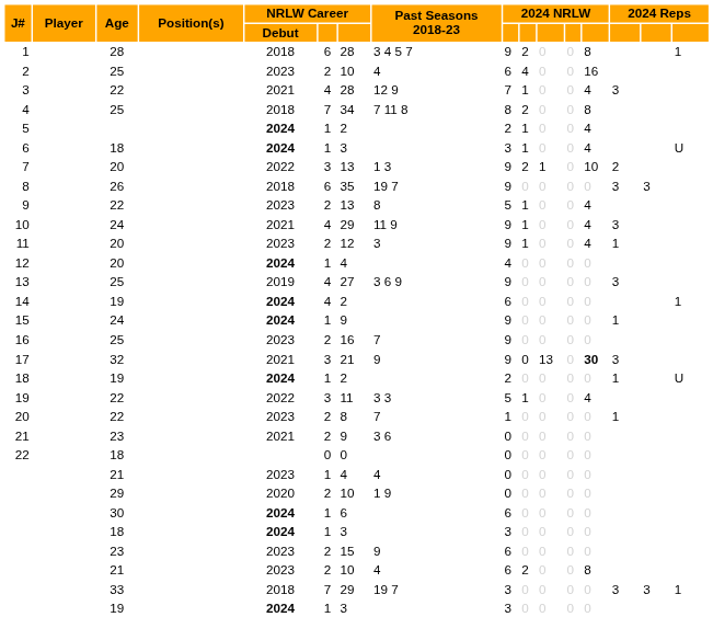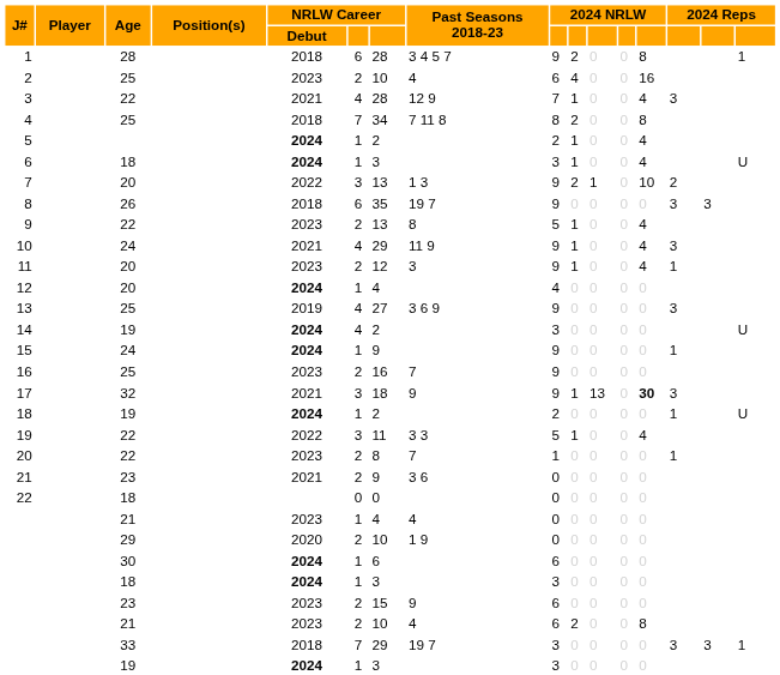 <table class="sortable" border="0" cellspacing="2" cellpadding="2" style="width:100%;" style="text-align:right;">
 <tr style="background:orange; color:black">
 <th rowspan=2>J#</th>
 <th rowspan=2 align=center>Player</th>
 <th rowspan=2>Age</th>
 <th rowspan=2>Position(s)</th>
 <th colspan=3 align=center>NRLW Career</th>
 <th rowspan=2 class="unsortable" align=center>Past Seasons<br>2018-23</th>
 <th colspan=5 align=center>2024 NRLW</th>
 <th colspan=3 align=center>2024 Reps</th>
 </tr>
 <tr style="background:orange; color:black">
 <th>Debut</th>
 <th></th>
 <th></th>
 <th></th>
 <th></th>
 <th class="unsortable"></th>
 <th class="unsortable"></th>
 <th></th>
 <th class="unsortable"></th>
 <th class="unsortable"></th>
 <th class="unsortable"></th>
 </tr>
 <tr>
 <td align=right>1</td>
 <td align=left></td>
 <td align=center>28</td>
 <td align=center></td>
 <td align=center>2018</td>
 <td align=center>6</td>
 <td>28</td>
 <td align=left> 3  4  5  7</td>
 <td align=left> 9</td>
 <td>2</td>
 <td style="color:lightgray">0</td>
 <td style="color:lightgray">0</td>
 <td>8</td>
 <td></td>
 <td></td>
 <td> 1</td>
 </tr>
 <tr>
 <td align=right>2</td>
 <td align=left></td>
 <td align=center>25</td>
 <td align=center></td>
 <td align=center>2023</td>
 <td align=center>2</td>
 <td>10</td>
 <td align=left> 4</td>
 <td align=left> 6</td>
 <td>4</td>
 <td style="color:lightgray">0</td>
 <td style="color:lightgray">0</td>
 <td>16</td>
 <td></td>
 <td></td>
 <td></td>
 </tr>
 <tr>
 <td align=right>3</td>
 <td align=left></td>
 <td align=center>22</td>
 <td align=center></td>
 <td align=center>2021</td>
 <td align=center>4</td>
 <td>28</td>
 <td align=left> 12  9</td>
 <td align=left> 7</td>
 <td>1</td>
 <td style="color:lightgray">0</td>
 <td style="color:lightgray">0</td>
 <td>4</td>
 <td> 3</td>
 <td></td>
 <td></td>
 </tr>
 <tr>
 <td align=right>4</td>
 <td align=left></td>
 <td align=center>25</td>
 <td align=center></td>
 <td align=center>2018</td>
 <td align=center>7</td>
 <td>34</td>
 <td align=left> 7  11  8</td>
 <td align=left> 8</td>
 <td>2</td>
 <td style="color:lightgray">0</td>
 <td style="color:lightgray">0</td>
 <td>8</td>
 <td></td>
 <td></td>
 <td></td>
 </tr>
 <tr>
 <td align=right>5</td>
 <td align=left></td>
 <td align=center></td>
 <td align=center></td>
 <td align=center><strong>2024</strong></td>
 <td align=center>1</td>
 <td>2</td>
 <td align=left></td>
 <td align=left> 2</td>
 <td>1</td>
 <td style="color:lightgray">0</td>
 <td style="color:lightgray">0</td>
 <td>4</td>
 <td></td>
 <td></td>
 <td></td>
 </tr>
 <tr>
 <td align=right>6</td>
 <td align=left></td>
 <td align=center>18</td>
 <td align=center></td>
 <td align=center><strong>2024</strong></td>
 <td align=center>1</td>
 <td>3</td>
 <td align=left></td>
 <td align=left> 3</td>
 <td>1</td>
 <td style="color:lightgray">0</td>
 <td style="color:lightgray">0</td>
 <td>4</td>
 <td></td>
 <td></td>
 <td> U</td>
 </tr>
 <tr>
 <td align=right>7</td>
 <td align=left></td>
 <td align=center>20</td>
 <td align=center></td>
 <td align=center>2022</td>
 <td align=center>3</td>
 <td>13</td>
 <td align=left> 1  3</td>
 <td align=left> 9</td>
 <td>2</td>
 <td>1</td>
 <td style="color:lightgray">0</td>
 <td>10</td>
 <td> 2</td>
 <td></td>
 <td></td>
 </tr>
 <tr>
 <td align=right>8</td>
 <td align=left></td>
 <td align=center>26</td>
 <td align=center></td>
 <td align=center>2018</td>
 <td align=center>6</td>
 <td>35</td>
 <td align=left> 19  7</td>
 <td align=left> 9</td>
 <td style="color:lightgray">0</td>
 <td style="color:lightgray">0</td>
 <td style="color:lightgray">0</td>
 <td style="color:lightgray">0</td>
 <td> 3</td>
 <td> 3</td>
 <td></td>
 </tr>
 <tr>
 <td align=right>9</td>
 <td align=left></td>
 <td align=center>22</td>
 <td align=center></td>
 <td align=center>2023</td>
 <td align=center>2</td>
 <td>13</td>
 <td align=left> 8</td>
 <td align=left> 5</td>
 <td>1</td>
 <td style="color:lightgray">0</td>
 <td style="color:lightgray">0</td>
 <td>4</td>
 <td></td>
 <td></td>
 <td></td>
 </tr>
 <tr>
 <td align=right>10</td>
 <td align=left></td>
 <td align=center>24</td>
 <td align=center></td>
 <td align=center>2021</td>
 <td align=center>4</td>
 <td>29</td>
 <td align=left> 11  9</td>
 <td align=left> 9</td>
 <td>1</td>
 <td style="color:lightgray">0</td>
 <td style="color:lightgray">0</td>
 <td>4</td>
 <td> 3</td>
 <td></td>
 <td></td>
 </tr>
 <tr>
 <td align=right>11</td>
 <td align=left></td>
 <td align=center>20</td>
 <td align=center></td>
 <td align=center>2023</td>
 <td align=center>2</td>
 <td>12</td>
 <td align=left> 3</td>
 <td align=left> 9</td>
 <td>1</td>
 <td style="color:lightgray">0</td>
 <td style="color:lightgray">0</td>
 <td>4</td>
 <td> 1</td>
 <td></td>
 <td></td>
 </tr>
 <tr>
 <td align=right>12</td>
 <td align=left></td>
 <td align=center>20</td>
 <td align=center></td>
 <td align=center><strong>2024</strong></td>
 <td align=center>1</td>
 <td>4</td>
 <td align=left></td>
 <td align=left> 4</td>
 <td style="color:lightgray">0</td>
 <td style="color:lightgray">0</td>
 <td style="color:lightgray">0</td>
 <td style="color:lightgray">0</td>
 <td></td>
 <td></td>
 <td></td>
 </tr>
 <tr>
 <td align=right>13</td>
 <td align=left></td>
 <td align=center>25</td>
 <td align=center></td>
 <td align=center>2019</td>
 <td align=center>4</td>
 <td>27</td>
 <td align=left> 3  6  9</td>
 <td align=left> 9</td>
 <td style="color:lightgray">0</td>
 <td style="color:lightgray">0</td>
 <td style="color:lightgray">0</td>
 <td style="color:lightgray">0</td>
 <td> 3</td>
 <td></td>
 <td></td>
 </tr>
 <tr>
 <td align=right>14</td>
 <td align=left></td>
 <td align=center>19</td>
 <td align=center></td>
 <td align=center><strong>2024</strong></td>
 <td align=center>4</td>
 <td>2</td>
 <td align=left></td>
-<td align=left> 6</td>
+<td align=left> 3</td>
 <td style="color:lightgray">0</td>
 <td style="color:lightgray">0</td>
 <td style="color:lightgray">0</td>
 <td style="color:lightgray">0</td>
 <td></td>
 <td></td>
-<td> 1</td>
+<td> U</td>
 </tr>
 <tr>
 <td align=right>15</td>
 <td align=left></td>
 <td align=center>24</td>
 <td align=center></td>
 <td align=center><strong>2024</strong></td>
 <td align=center>1</td>
 <td>9</td>
 <td align=left></td>
 <td align=left> 9</td>
 <td style="color:lightgray">0</td>
 <td style="color:lightgray">0</td>
 <td style="color:lightgray">0</td>
 <td style="color:lightgray">0</td>
 <td> 1</td>
 <td></td>
 <td></td>
 </tr>
 <tr>
 <td align=right>16</td>
 <td align=left></td>
 <td align=center>25</td>
 <td align=center></td>
 <td align=center>2023</td>
 <td align=center>2</td>
 <td>16</td>
 <td align=left> 7</td>
 <td align=left> 9</td>
 <td style="color:lightgray">0</td>
 <td style="color:lightgray">0</td>
 <td style="color:lightgray">0</td>
 <td style="color:lightgray">0</td>
 <td></td>
 <td></td>
 <td></td>
 </tr>
 <tr>
 <td align=right>17</td>
 <td align=left></td>
 <td align=center>32</td>
 <td align=center></td>
 <td align=center>2021</td>
 <td align=center>3</td>
-<td>21</td>
+<td>18</td>
 <td align=left> 9</td>
 <td align=left> 9</td>
-<td>0</td>
+<td>1</td>
 <td>13</td>
 <td style="color:lightgray">0</td>
 <td><strong>30</strong></td>
 <td> 3</td>
 <td></td>
 <td></td>
 </tr>
 <tr>
 <td align=right>18</td>
 <td align=left></td>
 <td align=center>19</td>
 <td align=center></td>
 <td align=center><strong>2024</strong></td>
 <td align=center>1</td>
 <td>2</td>
 <td align=left></td>
 <td align=left> 2</td>
 <td style="color:lightgray">0</td>
 <td style="color:lightgray">0</td>
 <td style="color:lightgray">0</td>
 <td style="color:lightgray">0</td>
 <td> 1</td>
 <td></td>
 <td> U</td>
 </tr>
 <tr>
 <td align=right>19</td>
 <td align=left></td>
 <td align=center>22</td>
 <td align=center></td>
 <td align=center>2022</td>
 <td align=center>3</td>
 <td>11</td>
 <td align=left> 3  3</td>
 <td align=left> 5</td>
 <td>1</td>
 <td style="color:lightgray">0</td>
 <td style="color:lightgray">0</td>
 <td>4</td>
 <td></td>
 <td></td>
 <td></td>
 </tr>
 <tr>
 <td align=right>20</td>
 <td align=left></td>
 <td align=center>22</td>
 <td align=center></td>
 <td align=center>2023</td>
 <td align=center>2</td>
 <td>8</td>
 <td align=left> 7</td>
 <td align=left> 1</td>
 <td style="color:lightgray">0</td>
 <td style="color:lightgray">0</td>
 <td style="color:lightgray">0</td>
 <td style="color:lightgray">0</td>
 <td> 1</td>
 <td></td>
 <td></td>
 </tr>
 <tr>
 <td align=right>21</td>
 <td align=left></td>
 <td align=center>23</td>
 <td align=center></td>
 <td align=center>2021</td>
 <td align=center>2</td>
 <td>9</td>
 <td align=left> 3  6</td>
 <td align=left> 0</td>
 <td style="color:lightgray">0</td>
 <td style="color:lightgray">0</td>
 <td style="color:lightgray">0</td>
 <td style="color:lightgray">0</td>
 <td></td>
 <td></td>
 <td></td>
 </tr>
 <tr>
 <td align=right>22</td>
 <td align=left></td>
 <td align=center>18</td>
 <td align=center></td>
 <td align=center></td>
 <td align=center>0</td>
 <td>0</td>
 <td align=left></td>
 <td align=left> 0</td>
 <td style="color:lightgray">0</td>
 <td style="color:lightgray">0</td>
 <td style="color:lightgray">0</td>
 <td style="color:lightgray">0</td>
 <td></td>
 <td></td>
 <td></td>
 </tr>
 <tr>
 <td align=right></td>
 <td align=left></td>
 <td align=center>21</td>
 <td align=center></td>
 <td align=center>2023</td>
 <td align=center>1</td>
 <td>4</td>
 <td align=left> 4</td>
 <td align=left> 0</td>
 <td style="color:lightgray">0</td>
 <td style="color:lightgray">0</td>
 <td style="color:lightgray">0</td>
 <td style="color:lightgray">0</td>
 <td></td>
 <td></td>
 <td></td>
 </tr>
 <tr>
 <td align=right></td>
 <td align=left></td>
 <td align=center>29</td>
 <td align=center></td>
 <td align=center>2020</td>
 <td align=center>2</td>
 <td>10</td>
 <td align=left> 1  9</td>
 <td align=left> 0</td>
 <td style="color:lightgray">0</td>
 <td style="color:lightgray">0</td>
 <td style="color:lightgray">0</td>
 <td style="color:lightgray">0</td>
 <td></td>
 <td></td>
 <td></td>
 </tr>
 <tr>
 <td align=right></td>
 <td align=left></td>
 <td align=center>30</td>
 <td align=center></td>
 <td align=center><strong>2024</strong></td>
 <td align=center>1</td>
 <td>6</td>
 <td align=left></td>
 <td align=left> 6</td>
 <td style="color:lightgray">0</td>
 <td style="color:lightgray">0</td>
 <td style="color:lightgray">0</td>
 <td style="color:lightgray">0</td>
 <td></td>
 <td></td>
 <td></td>
 </tr>
 <tr>
 <td align=right></td>
 <td align=left></td>
 <td align=center>18</td>
 <td align=center></td>
 <td align=center><strong>2024</strong></td>
 <td align=center>1</td>
 <td>3</td>
 <td align=left></td>
 <td align=left> 3</td>
 <td style="color:lightgray">0</td>
 <td style="color:lightgray">0</td>
 <td style="color:lightgray">0</td>
 <td style="color:lightgray">0</td>
 <td></td>
 <td></td>
 <td></td>
 </tr>
 <tr>
 <td align=right></td>
 <td align=left></td>
 <td align=center>23</td>
 <td align=center></td>
 <td align=center>2023</td>
 <td align=center>2</td>
 <td>15</td>
 <td align=left> 9</td>
 <td align=left> 6</td>
 <td style="color:lightgray">0</td>
 <td style="color:lightgray">0</td>
 <td style="color:lightgray">0</td>
 <td style="color:lightgray">0</td>
 <td></td>
 <td></td>
 <td></td>
 </tr>
 <tr>
 <td align=right></td>
 <td align=left></td>
 <td align=center>21</td>
 <td align=center></td>
 <td align=center>2023</td>
 <td align=center>2</td>
 <td>10</td>
 <td align=left> 4</td>
 <td align=left> 6</td>
 <td>2</td>
 <td style="color:lightgray">0</td>
 <td style="color:lightgray">0</td>
 <td>8</td>
 <td></td>
 <td></td>
 <td></td>
 </tr>
 <tr>
 <td align=right></td>
 <td align=left></td>
 <td align=center>33</td>
 <td align=center></td>
 <td align=center>2018</td>
 <td align=center>7</td>
 <td>29</td>
 <td align=left> 19  7</td>
 <td align=left> 3</td>
 <td style="color:lightgray">0</td>
 <td style="color:lightgray">0</td>
 <td style="color:lightgray">0</td>
 <td style="color:lightgray">0</td>
 <td> 3</td>
 <td> 3</td>
 <td> 1</td>
 </tr>
 <tr>
 <td align=right></td>
 <td align=left></td>
 <td align=center>19</td>
 <td align=center></td>
 <td align=center><strong>2024</strong></td>
 <td align=center>1</td>
 <td>3</td>
 <td align=left></td>
 <td align=left> 3</td>
 <td style="color:lightgray">0</td>
 <td style="color:lightgray">0</td>
 <td style="color:lightgray">0</td>
 <td style="color:lightgray">0</td>
 <td></td>
 <td></td>
 <td></td>
 </tr>
 </table>
